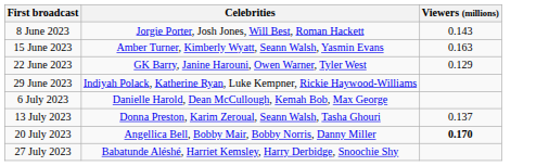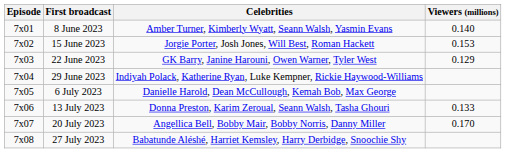 <table class="wikitable" style="text-align:center;">
 <tr>
+<th>Episode</th>
 <th>First broadcast</th>
 <th>Celebrities</th>
 <th>Viewers <small>(millions)</small></th>
 </tr>
 <tr>
+<td>7x01</td>
 <td>8 June 2023</td>
-<td><a href='#'>Jorgie Porter</a>, Josh Jones, <a href='#'>Will Best</a>, <a href='#'>Roman Hackett</a></td>
-<td>0.143</td>
+<td><a href='#'>Amber Turner</a>, <a href='#'>Kimberly Wyatt</a>, <a href='#'>Seann Walsh</a>, <a href='#'>Yasmin Evans</a></td>
+<td>0.140</td>
 </tr>
 <tr>
+<td>7x02</td>
 <td>15 June 2023</td>
-<td><a href='#'>Amber Turner</a>, <a href='#'>Kimberly Wyatt</a>, <a href='#'>Seann Walsh</a>, <a href='#'>Yasmin Evans</a></td>
-<td>0.163</td>
+<td><a href='#'>Jorgie Porter</a>, Josh Jones, <a href='#'>Will Best</a>, <a href='#'>Roman Hackett</a></td>
+<td>0.153</td>
 </tr>
 <tr>
+<td>7x03</td>
 <td>22 June 2023</td>
 <td><a href='#'>GK Barry</a>, <a href='#'>Janine Harouni</a>, <a href='#'>Owen Warner</a>, <a href='#'>Tyler West</a></td>
 <td>0.129</td>
 </tr>
 <tr>
+<td>7x04</td>
 <td>29 June 2023</td>
 <td><a href='#'>Indiyah Polack</a>, <a href='#'>Katherine Ryan</a>, Luke Kempner, <a href='#'>Rickie Haywood-Williams</a></td>
 <td></td>
 </tr>
 <tr>
+<td>7x05</td>
 <td>6 July 2023</td>
 <td><a href='#'>Danielle Harold</a>, <a href='#'>Dean McCullough</a>, <a href='#'>Kemah Bob</a>, <a href='#'>Max George</a></td>
 <td></td>
 </tr>
 <tr>
+<td>7x06</td>
 <td>13 July 2023</td>
 <td><a href='#'>Donna Preston</a>, <a href='#'>Karim Zeroual</a>, <a href='#'>Seann Walsh</a>, <a href='#'>Tasha Ghouri</a></td>
-<td>0.137</td>
+<td>0.133</td>
 </tr>
 <tr>
+<td>7x07</td>
 <td>20 July 2023</td>
 <td><a href='#'>Angellica Bell</a>, <a href='#'>Bobby Mair</a>, <a href='#'>Bobby Norris</a>, <a href='#'>Danny Miller</a></td>
-<td><strong>0.170</strong></td>
+<td>0.170</td>
 </tr>
 <tr>
+<td>7x08</td>
 <td>27 July 2023</td>
 <td><a href='#'>Babatunde Aléshé</a>, <a href='#'>Harriet Kemsley</a>, <a href='#'>Harry Derbidge</a>, <a href='#'>Snoochie Shy</a></td>
 <td></td>
 </tr>
 </table>
